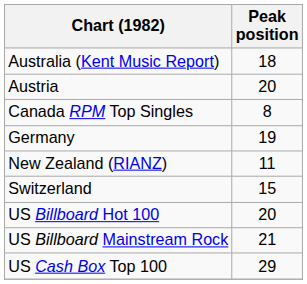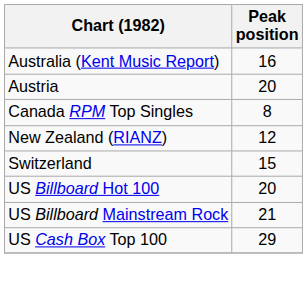 <table class="wikitable sortable">
 <tr>
 <th style="text-align:center;">Chart (1982)</th>
 <th style="text-align:center;">Peak<br>position</th>
 </tr>
 <tr>
 <td>Australia (<a href='#'>Kent Music Report</a>)</td>
-<td style="text-align:center;">18</td>
+<td style="text-align:center;">16</td>
 </tr>
 <tr>
 <td>Austria</td>
 <td style="text-align:center;">20</td>
 </tr>
 <tr>
 <td>Canada <em><a href='#'>RPM</a></em> Top Singles</td>
 <td style="text-align:center;">8</td>
 </tr>
 <tr>
-<td>Germany</td>
-<td style="text-align:center;">19</td>
-</tr>
-<tr>
 <td>New Zealand (<a href='#'>RIANZ</a>)</td>
-<td style="text-align:center;">11</td>
+<td style="text-align:center;">12</td>
 </tr>
 <tr>
 <td>Switzerland</td>
 <td style="text-align:center;">15</td>
 </tr>
 <tr>
 <td>US <a href='#'><em>Billboard</em> Hot 100</a></td>
 <td style="text-align:center;">20</td>
 </tr>
 <tr>
 <td>US <em>Billboard</em> <a href='#'>Mainstream Rock</a></td>
 <td style="text-align:center;">21</td>
 </tr>
 <tr>
 <td>US <em><a href='#'>Cash Box</a></em> Top 100</td>
 <td style="text-align:center;">29</td>
 </tr>
 <tr>
 </tr>
 </table>
